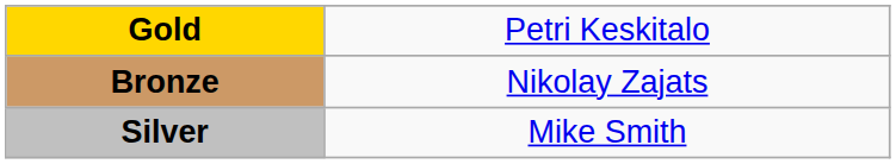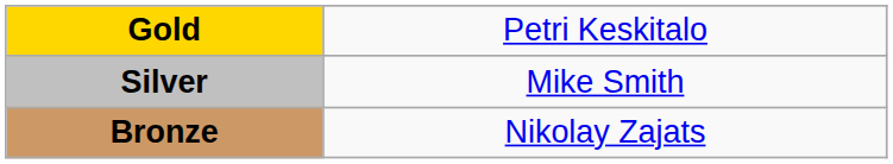 <table class="wikitable" style="text-align:center; " width="35%">
 <tr>
 <td bgcolor="gold"><strong>Gold</strong></td>
 <td><a href='#'>Petri Keskitalo</a><br>  <small><em></em></small></td>
 </tr>
 <tr>
+<td bgcolor="silver"><strong>Silver</strong></td>
+<td><a href='#'>Mike Smith</a><br>  <small><em></em></small></td>
+</tr>
+<tr>
 <td bgcolor="CC9966"><strong>Bronze</strong></td>
 <td><a href='#'>Nikolay Zajats</a><br>  <small><em></em></small></td>
 </tr>
-<tr>
-<td bgcolor="silver"><strong>Silver</strong></td>
-<td><a href='#'>Mike Smith</a><br>  <small><em></em></small></td>
-</tr>
 </table>
